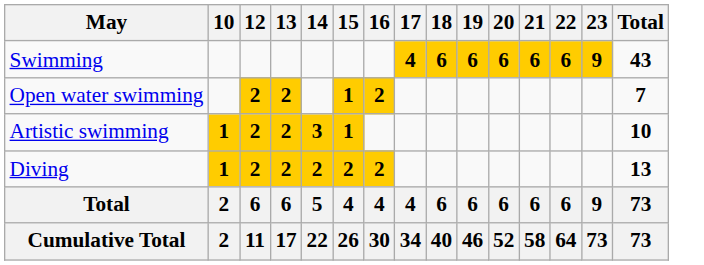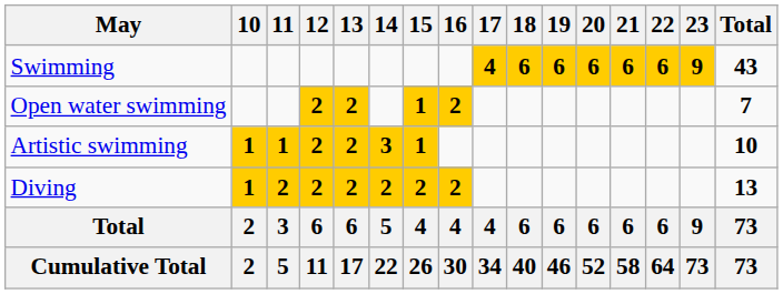 <table class="wikitable" style="line-height:1.25em; text-align:center">
 <tr>
 <th>May</th>
 <th>10</th>
+<th>11</th>
 <th>12</th>
 <th>13</th>
 <th>14</th>
 <th>15</th>
 <th>16</th>
 <th>17</th>
 <th>18</th>
 <th>19</th>
 <th>20</th>
 <th>21</th>
 <th>22</th>
 <th>23</th>
 <th>Total</th>
 </tr>
 <tr>
 <td align=left><a href='#'>Swimming</a></td>
 <td></td>
 <td></td>
 <td></td>
 <td></td>
 <td></td>
 <td></td>
+<td></td>
 <td style="background:#fc0;"><strong>4</strong></td>
 <td style="background:#fc0;"><strong>6</strong></td>
 <td style="background:#fc0;"><strong>6</strong></td>
 <td style="background:#fc0;"><strong>6</strong></td>
 <td style="background:#fc0;"><strong>6</strong></td>
 <td style="background:#fc0;"><strong>6</strong></td>
 <td style="background:#fc0;"><strong>9</strong></td>
 <td><strong>43</strong></td>
 </tr>
 <tr>
 <td align=left><a href='#'>Open water swimming</a></td>
+<td></td>
 <td></td>
 <td style="background:#fc0;"><strong>2</strong></td>
 <td style="background:#fc0;"><strong>2</strong></td>
 <td></td>
 <td style="background:#fc0;"><strong>1</strong></td>
 <td style="background:#fc0;"><strong>2</strong></td>
 <td></td>
 <td></td>
 <td></td>
 <td></td>
 <td></td>
 <td></td>
 <td></td>
 <td><strong>7</strong></td>
 </tr>
 <tr>
 <td align=left><a href='#'>Artistic swimming</a></td>
+<td style="background:#fc0;"><strong>1</strong></td>
 <td style="background:#fc0;"><strong>1</strong></td>
 <td style="background:#fc0;"><strong>2</strong></td>
 <td style="background:#fc0;"><strong>2</strong></td>
 <td style="background:#fc0;"><strong>3</strong></td>
 <td style="background:#fc0;"><strong>1</strong></td>
 <td></td>
 <td></td>
 <td></td>
 <td></td>
 <td></td>
 <td></td>
 <td></td>
 <td></td>
 <td><strong>10</strong></td>
 </tr>
 <tr>
 <td align=left><a href='#'>Diving</a></td>
 <td style="background:#fc0;"><strong>1</strong></td>
 <td style="background:#fc0;"><strong>2</strong></td>
 <td style="background:#fc0;"><strong>2</strong></td>
 <td style="background:#fc0;"><strong>2</strong></td>
 <td style="background:#fc0;"><strong>2</strong></td>
 <td style="background:#fc0;"><strong>2</strong></td>
+<td style="background:#fc0;"><strong>2</strong></td>
 <td></td>
 <td></td>
 <td></td>
 <td></td>
 <td></td>
 <td></td>
 <td></td>
 <td><strong>13</strong></td>
 </tr>
 <tr>
 <th>Total</th>
 <th>2</th>
+<th>3</th>
 <th>6</th>
 <th>6</th>
 <th>5</th>
 <th>4</th>
 <th>4</th>
 <th>4</th>
 <th>6</th>
 <th>6</th>
 <th>6</th>
 <th>6</th>
 <th>6</th>
 <th>9</th>
 <th>73</th>
 </tr>
 <tr>
 <th>Cumulative Total</th>
 <th>2</th>
+<th>5</th>
 <th>11</th>
 <th>17</th>
 <th>22</th>
 <th>26</th>
 <th>30</th>
 <th>34</th>
 <th>40</th>
 <th>46</th>
 <th>52</th>
 <th>58</th>
 <th>64</th>
 <th>73</th>
 <th>73</th>
 </tr>
 </table>
